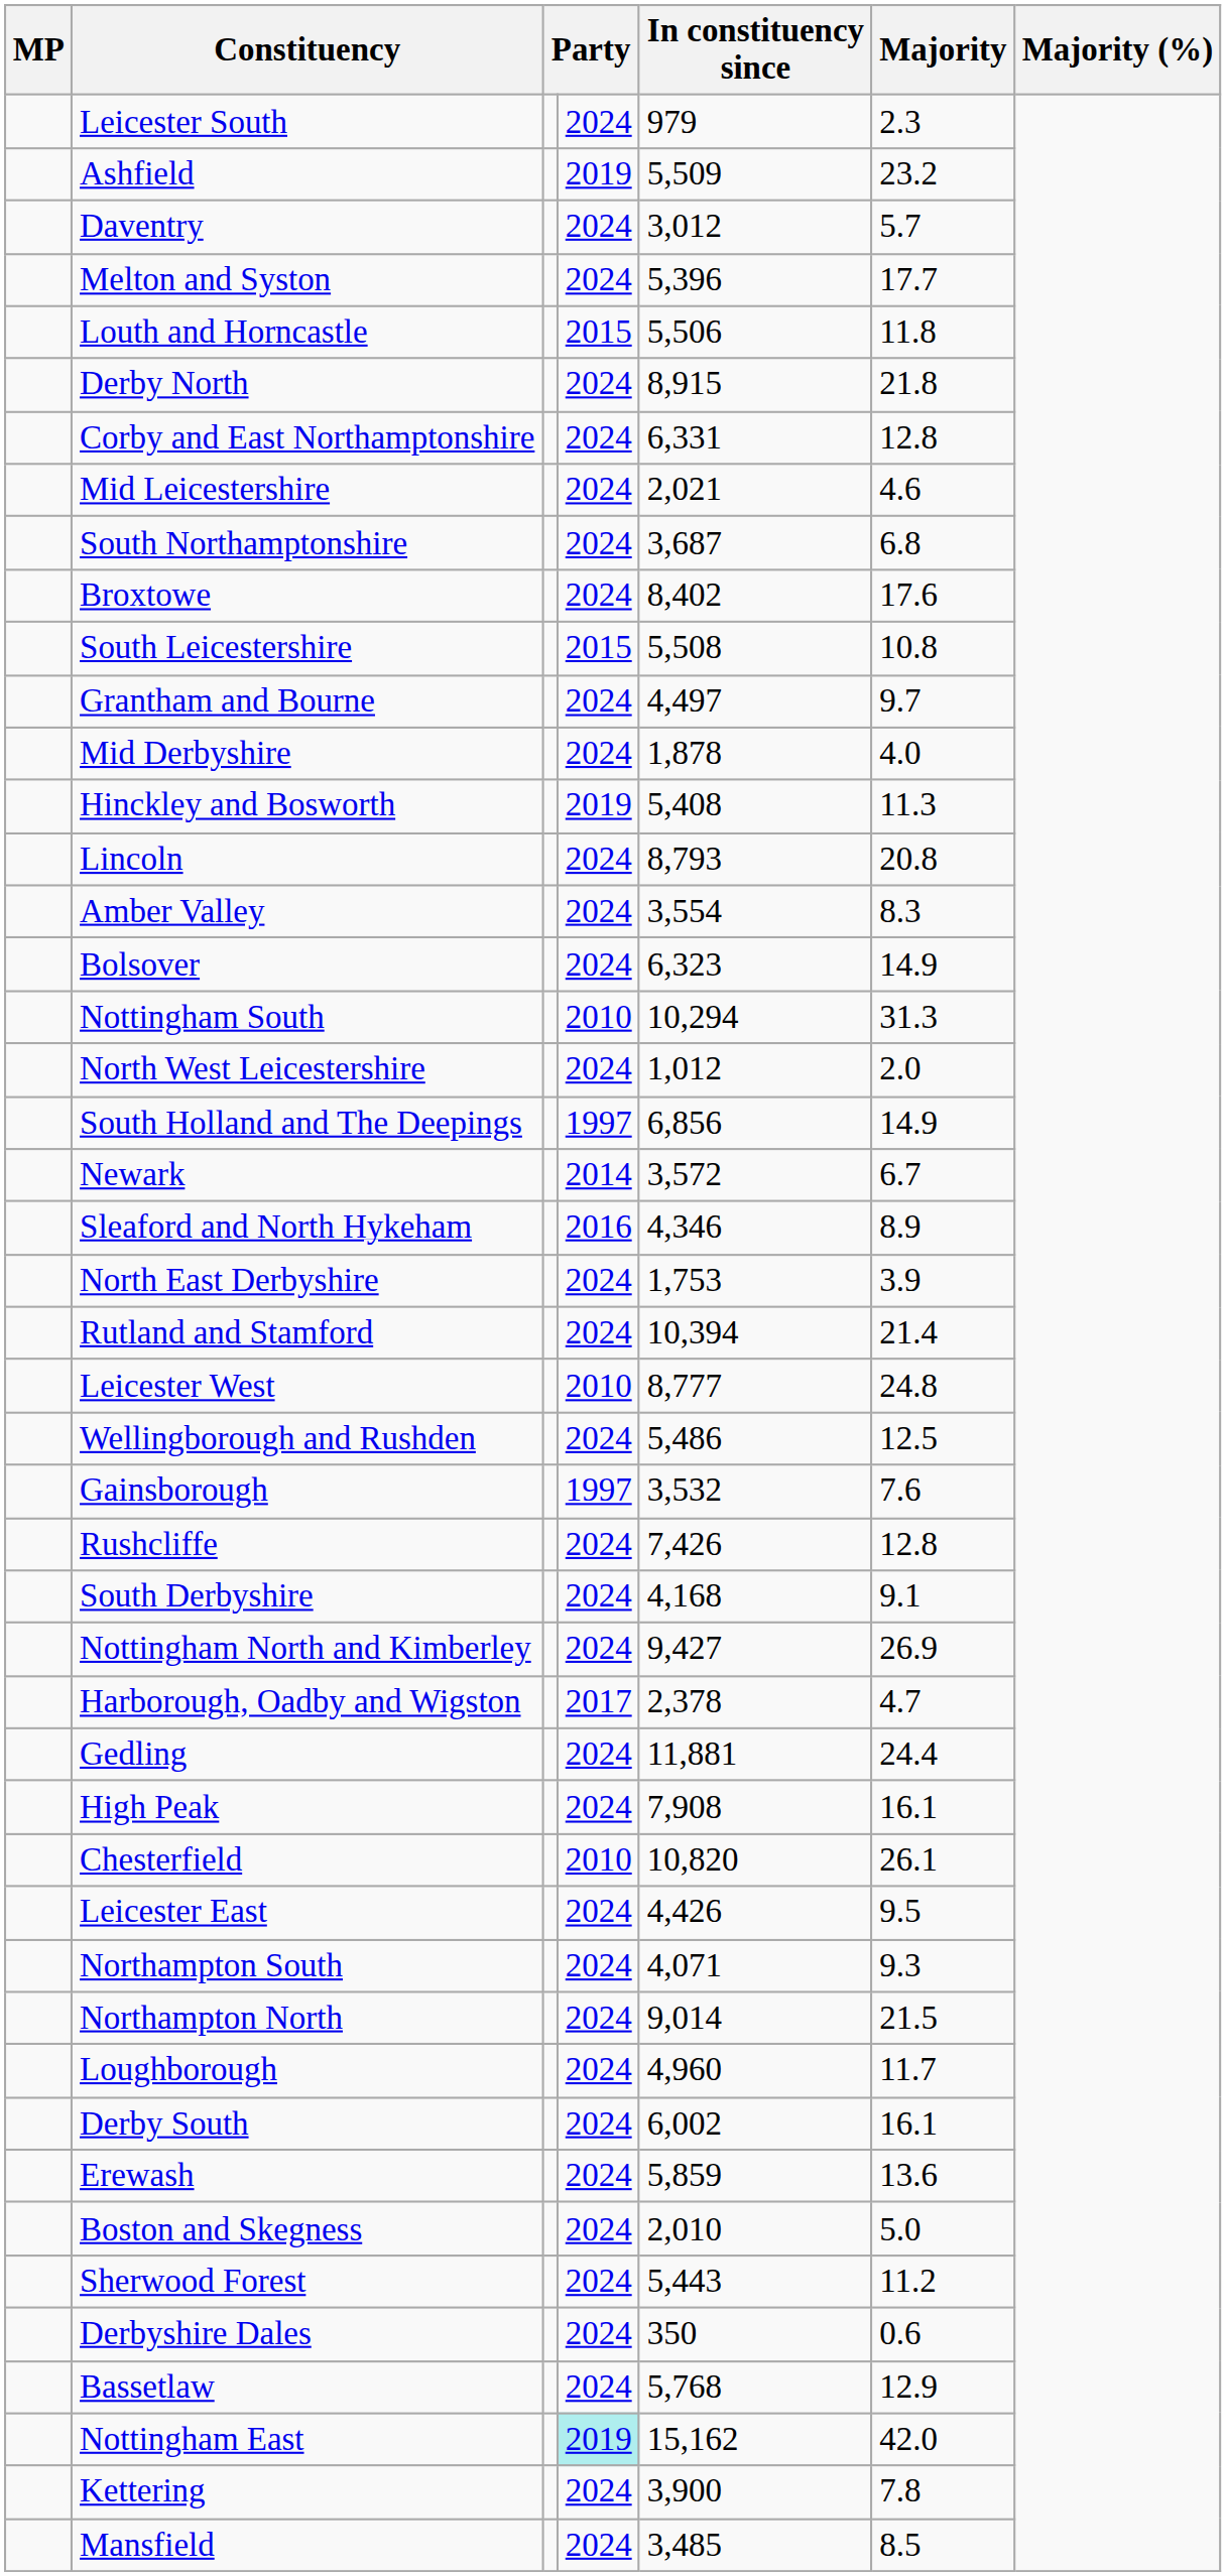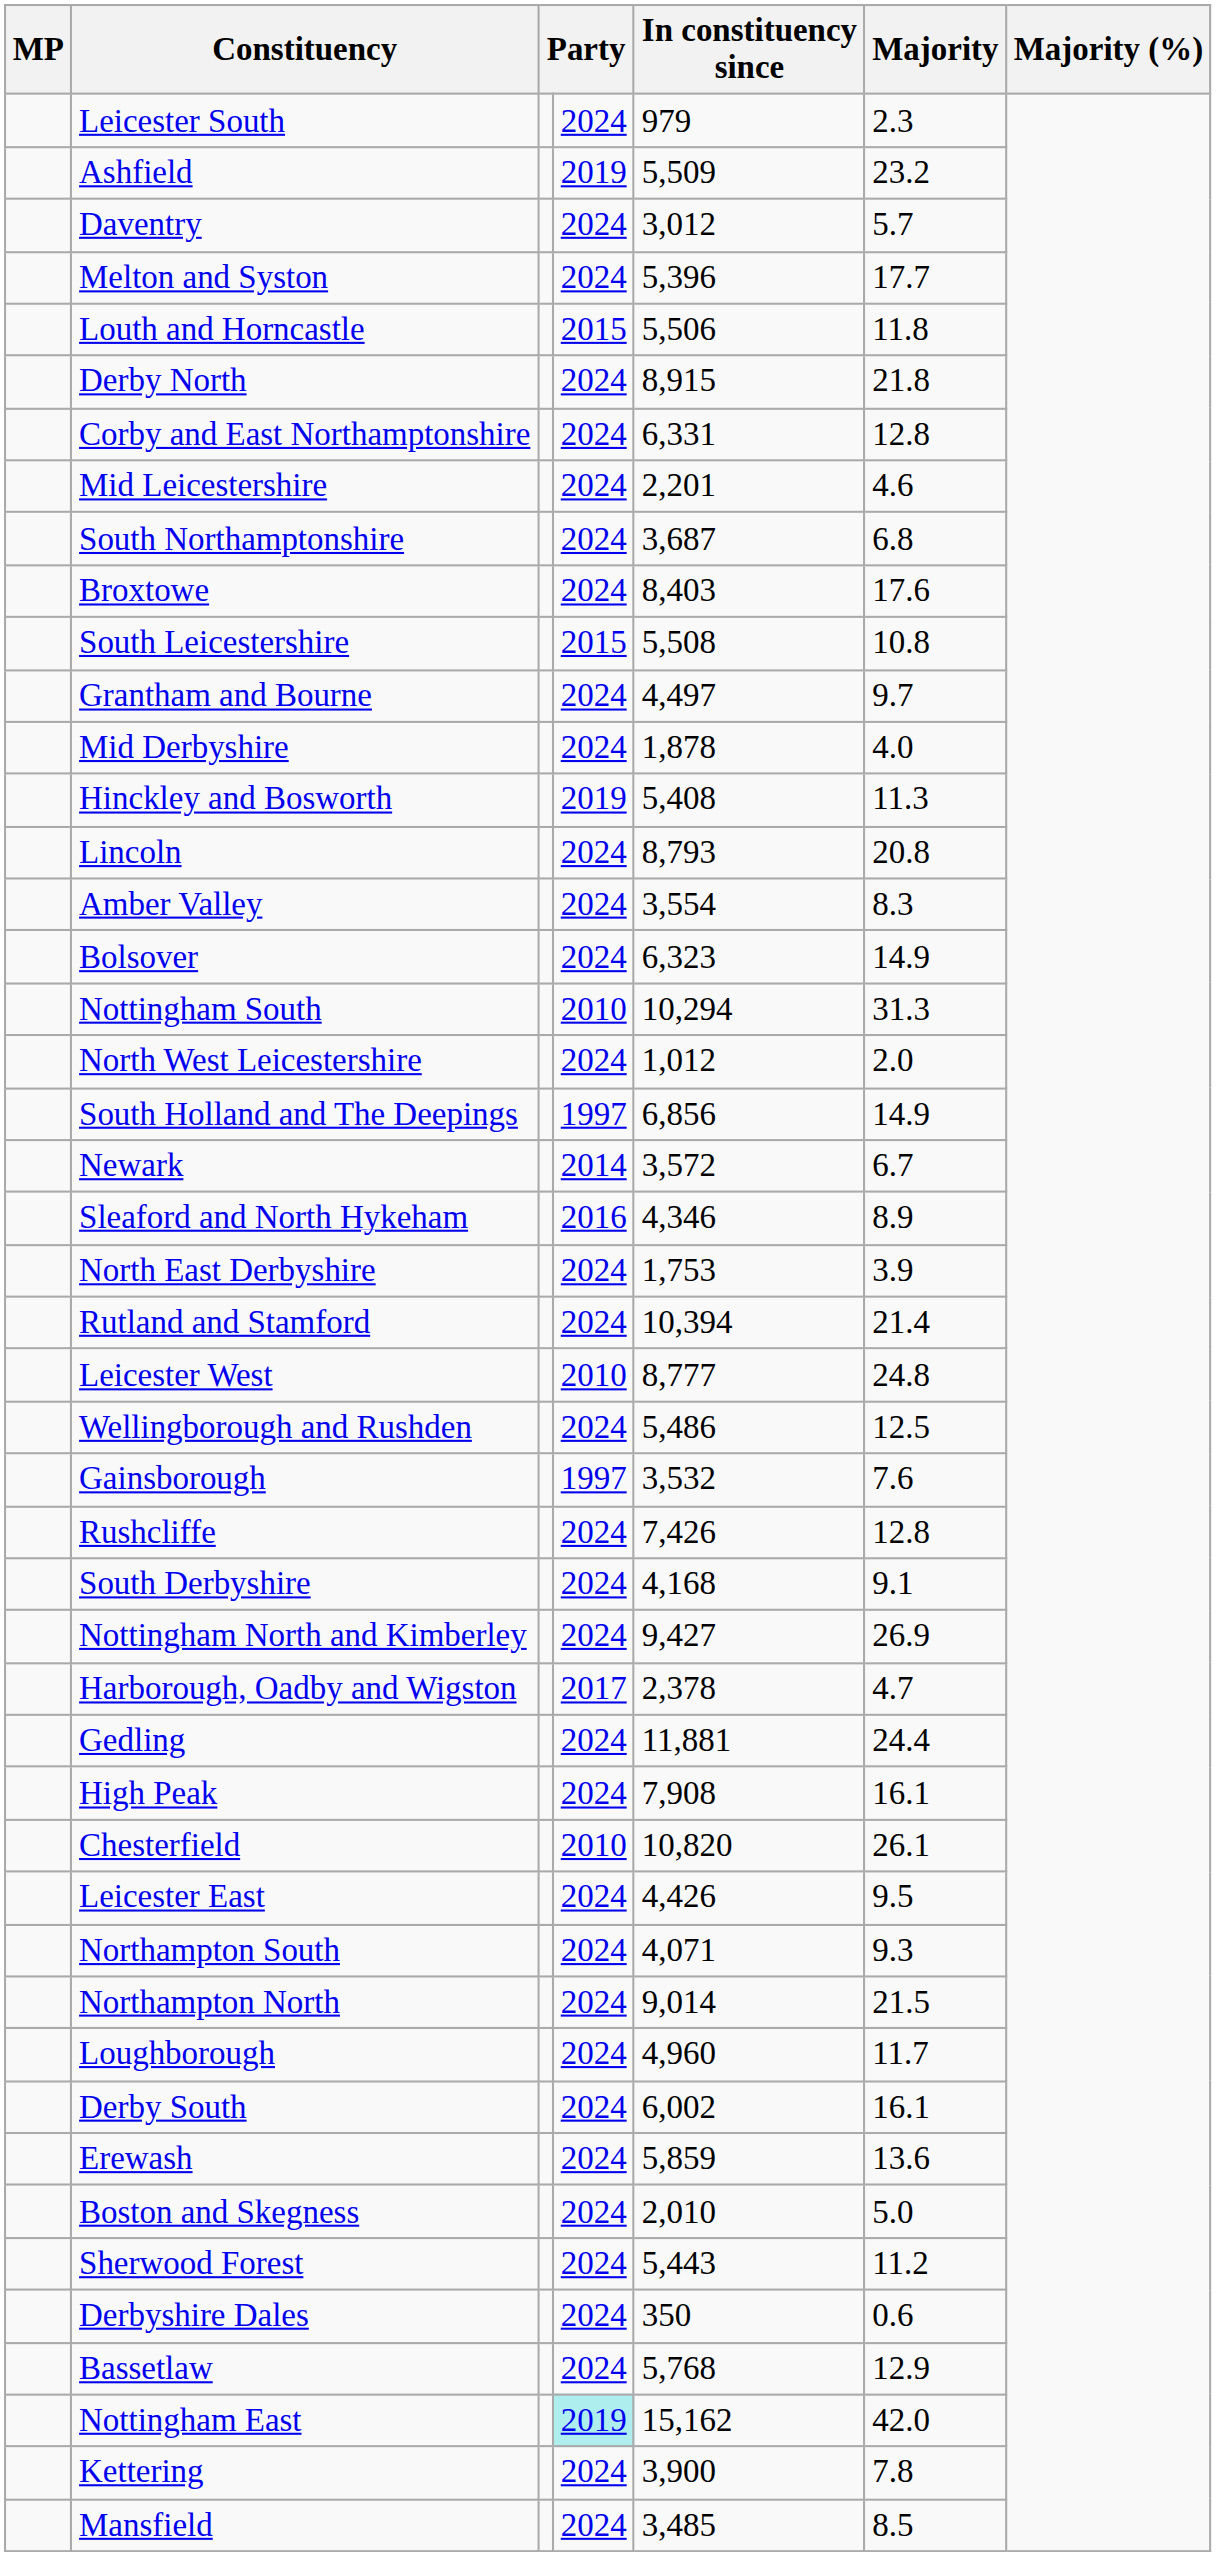 <table class="wikitable sortable">
 <tr>
 <th>MP</th>
 <th>Constituency</th>
 <th colspan="2">Party</th>
 <th>In constituency<br>since</th>
 <th>Majority</th>
 <th>Majority (%)</th>
 </tr>
 <tr>
 <td></td>
 <td><a href='#'>Leicester South</a></td>
 <td></td>
 <td><a href='#'>2024</a></td>
 <td>979</td>
 <td>2.3</td>
 </tr>
 <tr>
 <td></td>
 <td><a href='#'>Ashfield</a></td>
 <td></td>
 <td><a href='#'>2019</a></td>
 <td>5,509</td>
 <td>23.2</td>
 </tr>
 <tr>
 <td></td>
 <td><a href='#'>Daventry</a></td>
 <td></td>
 <td><a href='#'>2024</a></td>
 <td>3,012</td>
 <td>5.7</td>
 </tr>
 <tr>
 <td></td>
 <td><a href='#'>Melton and Syston</a></td>
 <td></td>
 <td><a href='#'>2024</a></td>
 <td>5,396</td>
 <td>17.7</td>
 </tr>
 <tr>
 <td></td>
 <td><a href='#'>Louth and Horncastle</a></td>
 <td></td>
 <td><a href='#'>2015</a></td>
 <td>5,506</td>
 <td>11.8</td>
 </tr>
 <tr>
 <td></td>
 <td><a href='#'>Derby North</a></td>
 <td></td>
 <td><a href='#'>2024</a></td>
 <td>8,915</td>
 <td>21.8</td>
 </tr>
 <tr>
 <td></td>
 <td><a href='#'>Corby and East Northamptonshire</a></td>
 <td></td>
 <td><a href='#'>2024</a></td>
 <td>6,331</td>
 <td>12.8</td>
 </tr>
 <tr>
 <td></td>
 <td><a href='#'>Mid Leicestershire</a></td>
 <td></td>
 <td><a href='#'>2024</a></td>
-<td>2,021</td>
+<td>2,201</td>
 <td>4.6</td>
 </tr>
 <tr>
 <td></td>
 <td><a href='#'>South Northamptonshire</a></td>
 <td></td>
 <td><a href='#'>2024</a></td>
 <td>3,687</td>
 <td>6.8</td>
 </tr>
 <tr>
 <td></td>
 <td><a href='#'>Broxtowe</a></td>
 <td></td>
 <td><a href='#'>2024</a></td>
-<td>8,402</td>
+<td>8,403</td>
 <td>17.6</td>
 </tr>
 <tr>
 <td></td>
 <td><a href='#'>South Leicestershire</a></td>
 <td></td>
 <td><a href='#'>2015</a></td>
 <td>5,508</td>
 <td>10.8</td>
 </tr>
 <tr>
 <td></td>
 <td><a href='#'>Grantham and Bourne</a></td>
 <td></td>
 <td><a href='#'>2024</a></td>
 <td>4,497</td>
 <td>9.7</td>
 </tr>
 <tr>
 <td></td>
 <td><a href='#'>Mid Derbyshire</a></td>
 <td></td>
 <td><a href='#'>2024</a></td>
 <td>1,878</td>
 <td>4.0</td>
 </tr>
 <tr>
 <td></td>
 <td><a href='#'>Hinckley and Bosworth</a></td>
 <td></td>
 <td><a href='#'>2019</a></td>
 <td>5,408</td>
 <td>11.3</td>
 </tr>
 <tr>
 <td></td>
 <td><a href='#'>Lincoln</a></td>
 <td></td>
 <td><a href='#'>2024</a></td>
 <td>8,793</td>
 <td>20.8</td>
 </tr>
 <tr>
 <td></td>
 <td><a href='#'>Amber Valley</a></td>
 <td></td>
 <td><a href='#'>2024</a></td>
 <td>3,554</td>
 <td>8.3</td>
 </tr>
 <tr>
 <td></td>
 <td><a href='#'>Bolsover</a></td>
 <td></td>
 <td><a href='#'>2024</a></td>
 <td>6,323</td>
 <td>14.9</td>
 </tr>
 <tr>
 <td></td>
 <td><a href='#'>Nottingham South</a></td>
 <td></td>
 <td><a href='#'>2010</a></td>
 <td>10,294</td>
 <td>31.3</td>
 </tr>
 <tr>
 <td></td>
 <td><a href='#'>North West Leicestershire</a></td>
 <td></td>
 <td><a href='#'>2024</a></td>
 <td>1,012</td>
 <td>2.0</td>
 </tr>
 <tr>
 <td></td>
 <td><a href='#'>South Holland and The Deepings</a></td>
 <td></td>
 <td><a href='#'>1997</a></td>
 <td>6,856</td>
 <td>14.9</td>
 </tr>
 <tr>
 <td></td>
 <td><a href='#'>Newark</a></td>
 <td></td>
 <td><a href='#'>2014</a></td>
 <td>3,572</td>
 <td>6.7</td>
 </tr>
 <tr>
 <td></td>
 <td><a href='#'>Sleaford and North Hykeham</a></td>
 <td></td>
 <td><a href='#'>2016</a></td>
 <td>4,346</td>
 <td>8.9</td>
 </tr>
 <tr>
 <td></td>
 <td><a href='#'>North East Derbyshire</a></td>
 <td></td>
 <td><a href='#'>2024</a></td>
 <td>1,753</td>
 <td>3.9</td>
 </tr>
 <tr>
 <td></td>
 <td><a href='#'>Rutland and Stamford</a></td>
 <td></td>
 <td><a href='#'>2024</a></td>
 <td>10,394</td>
 <td>21.4</td>
 </tr>
 <tr>
 <td></td>
 <td><a href='#'>Leicester West</a></td>
 <td></td>
 <td><a href='#'>2010</a></td>
 <td>8,777</td>
 <td>24.8</td>
 </tr>
 <tr>
 <td></td>
 <td><a href='#'>Wellingborough and Rushden</a></td>
 <td></td>
 <td><a href='#'>2024</a></td>
 <td>5,486</td>
 <td>12.5</td>
 </tr>
 <tr>
 <td></td>
 <td><a href='#'>Gainsborough</a></td>
 <td></td>
 <td><a href='#'>1997</a></td>
 <td>3,532</td>
 <td>7.6</td>
 </tr>
 <tr>
 <td></td>
 <td><a href='#'>Rushcliffe</a></td>
 <td></td>
 <td><a href='#'>2024</a></td>
 <td>7,426</td>
 <td>12.8</td>
 </tr>
 <tr>
 <td></td>
 <td><a href='#'>South Derbyshire</a></td>
 <td></td>
 <td><a href='#'>2024</a></td>
 <td>4,168</td>
 <td>9.1</td>
 </tr>
 <tr>
 <td></td>
 <td><a href='#'>Nottingham North and Kimberley</a></td>
 <td></td>
 <td><a href='#'>2024</a></td>
 <td>9,427</td>
 <td>26.9</td>
 </tr>
 <tr>
 <td></td>
 <td><a href='#'>Harborough, Oadby and Wigston</a></td>
 <td></td>
 <td><a href='#'>2017</a></td>
 <td>2,378</td>
 <td>4.7</td>
 </tr>
 <tr>
 <td></td>
 <td><a href='#'>Gedling</a></td>
 <td></td>
 <td><a href='#'>2024</a></td>
 <td>11,881</td>
 <td>24.4</td>
 </tr>
 <tr>
 <td></td>
 <td><a href='#'>High Peak</a></td>
 <td></td>
 <td><a href='#'>2024</a></td>
 <td>7,908</td>
 <td>16.1</td>
 </tr>
 <tr>
 <td></td>
 <td><a href='#'>Chesterfield</a></td>
 <td></td>
 <td><a href='#'>2010</a></td>
 <td>10,820</td>
 <td>26.1</td>
 </tr>
 <tr>
 <td></td>
 <td><a href='#'>Leicester East</a></td>
 <td></td>
 <td><a href='#'>2024</a></td>
 <td>4,426</td>
 <td>9.5</td>
 </tr>
 <tr>
 <td></td>
 <td><a href='#'>Northampton South</a></td>
 <td></td>
 <td><a href='#'>2024</a></td>
 <td>4,071</td>
 <td>9.3</td>
 </tr>
 <tr>
 <td></td>
 <td><a href='#'>Northampton North</a></td>
 <td></td>
 <td><a href='#'>2024</a></td>
 <td>9,014</td>
 <td>21.5</td>
 </tr>
 <tr>
 <td></td>
 <td><a href='#'>Loughborough</a></td>
 <td></td>
 <td><a href='#'>2024</a></td>
 <td>4,960</td>
 <td>11.7</td>
 </tr>
 <tr>
 <td></td>
 <td><a href='#'>Derby South</a></td>
 <td></td>
 <td><a href='#'>2024</a></td>
 <td>6,002</td>
 <td>16.1</td>
 </tr>
 <tr>
 <td></td>
 <td><a href='#'>Erewash</a></td>
 <td></td>
 <td><a href='#'>2024</a></td>
 <td>5,859</td>
 <td>13.6</td>
 </tr>
 <tr>
 <td></td>
 <td><a href='#'>Boston and Skegness</a></td>
 <td></td>
 <td><a href='#'>2024</a></td>
 <td>2,010</td>
 <td>5.0</td>
 </tr>
 <tr>
 <td></td>
 <td><a href='#'>Sherwood Forest</a></td>
 <td></td>
 <td><a href='#'>2024</a></td>
 <td>5,443</td>
 <td>11.2</td>
 </tr>
 <tr>
 <td></td>
 <td><a href='#'>Derbyshire Dales</a></td>
 <td></td>
 <td><a href='#'>2024</a></td>
 <td>350</td>
 <td>0.6</td>
 </tr>
 <tr>
 <td></td>
 <td><a href='#'>Bassetlaw</a></td>
 <td></td>
 <td><a href='#'>2024</a></td>
 <td>5,768</td>
 <td>12.9</td>
 </tr>
 <tr>
 <td></td>
 <td><a href='#'>Nottingham East</a></td>
 <td></td>
 <td style="background: paleturquoise;"><a href='#'>2019</a></td>
 <td>15,162</td>
 <td>42.0</td>
 </tr>
 <tr>
 <td></td>
 <td><a href='#'>Kettering</a></td>
 <td></td>
 <td><a href='#'>2024</a></td>
 <td>3,900</td>
 <td>7.8</td>
 </tr>
 <tr>
 <td></td>
 <td><a href='#'>Mansfield</a></td>
 <td></td>
 <td><a href='#'>2024</a></td>
 <td>3,485</td>
 <td>8.5</td>
 </tr>
 </table>
